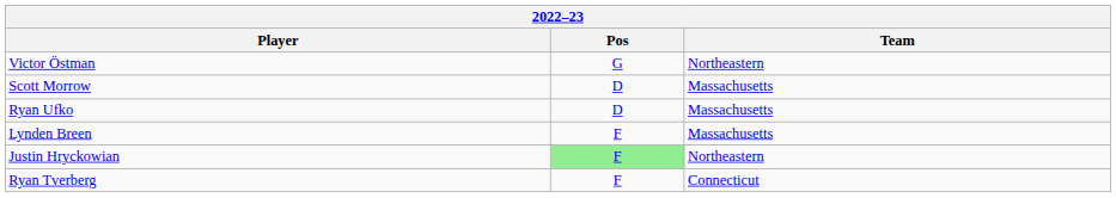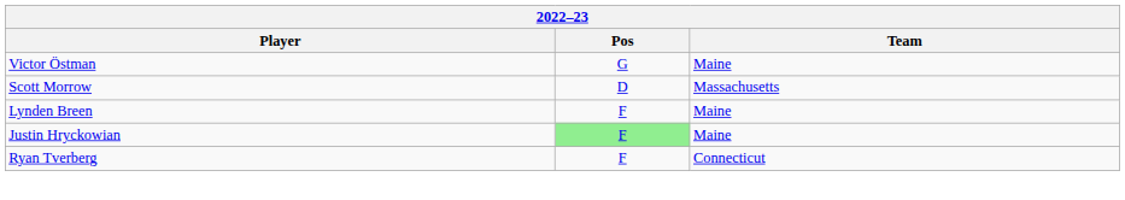 <table class="wikitable" width=95%>
 <tr>
 <th colspan=3><a href='#'>2022–23</a></th>
 </tr>
 <tr>
 <th>Player</th>
 <th>Pos</th>
 <th>Team</th>
 </tr>
 <tr>
 <td><a href='#'>Victor Östman</a></td>
 <td align=center><a href='#'>G</a></td>
-<td><a href='#'>Northeastern</a></td>
+<td><a href='#'>Maine</a></td>
 </tr>
 <tr>
 <td><a href='#'>Scott Morrow</a></td>
 <td align=center><a href='#'>D</a></td>
 <td><a href='#'>Massachusetts</a></td>
 </tr>
 <tr>
-<td><a href='#'>Ryan Ufko</a></td>
-<td align=center><a href='#'>D</a></td>
-<td><a href='#'>Massachusetts</a></td>
-</tr>
-<tr>
 <td><a href='#'>Lynden Breen</a></td>
 <td align=center><a href='#'>F</a></td>
-<td><a href='#'>Massachusetts</a></td>
+<td><a href='#'>Maine</a></td>
 </tr>
 <tr>
 <td><a href='#'>Justin Hryckowian</a></td>
 <td align=center style="background: lightgreen;"><a href='#'>F</a></td>
-<td><a href='#'>Northeastern</a></td>
+<td><a href='#'>Maine</a></td>
 </tr>
 <tr>
 <td><a href='#'>Ryan Tverberg</a></td>
 <td align=center><a href='#'>F</a></td>
 <td><a href='#'>Connecticut</a></td>
 </tr>
 </table>
